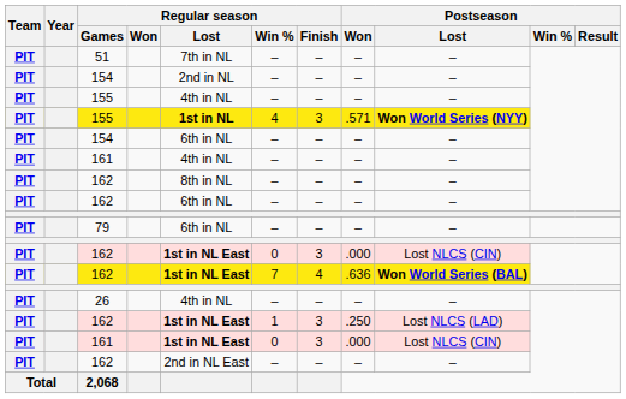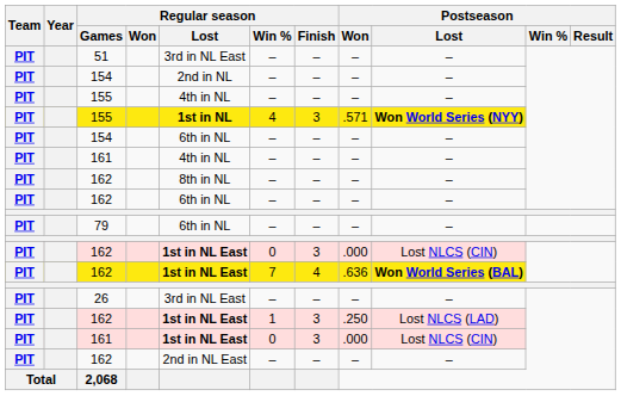 <table class="wikitable" style="font-size: 95%; text-align:center;">
 <tr>
 <th rowspan="2">Team</th>
 <th rowspan="2">Year</th>
 <th colspan="5">Regular season</th>
 <th colspan="4">Postseason</th>
 </tr>
 <tr>
 <th>Games</th>
 <th>Won</th>
 <th>Lost</th>
 <th>Win %</th>
 <th>Finish</th>
 <th>Won</th>
 <th>Lost</th>
 <th>Win %</th>
 <th>Result</th>
 </tr>
 <tr>
 <th><a href='#'>PIT</a></th>
 <th></th>
 <td>51</td>
 <td></td>
-<td>7th in NL</td>
+<td>3rd in NL East</td>
 <td>–</td>
 <td>–</td>
 <td>–</td>
 <td>–</td>
 </tr>
 <tr>
 <th><a href='#'>PIT</a></th>
 <th></th>
 <td>154</td>
 <td></td>
 <td>2nd in NL</td>
 <td>–</td>
 <td>–</td>
 <td>–</td>
 <td>–</td>
 </tr>
 <tr>
 <th><a href='#'>PIT</a></th>
 <th></th>
 <td>155</td>
 <td></td>
 <td>4th in NL</td>
 <td>–</td>
 <td>–</td>
 <td>–</td>
 <td>–</td>
 </tr>
 <tr style="background:#fde910">
 <th><a href='#'>PIT</a></th>
 <th></th>
 <td>155</td>
 <td></td>
 <td><strong>1st in NL</strong></td>
 <td>4</td>
 <td>3</td>
 <td>.571</td>
 <td><strong>Won <a href='#'>World Series</a> (<a href='#'>NYY</a>)</strong></td>
 </tr>
 <tr>
 <th><a href='#'>PIT</a></th>
 <th></th>
 <td>154</td>
 <td></td>
 <td>6th in NL</td>
 <td>–</td>
 <td>–</td>
 <td>–</td>
 <td>–</td>
 </tr>
 <tr>
 <th><a href='#'>PIT</a></th>
 <th></th>
 <td>161</td>
 <td></td>
 <td>4th in NL</td>
 <td>–</td>
 <td>–</td>
 <td>–</td>
 <td>–</td>
 </tr>
 <tr>
 <th><a href='#'>PIT</a></th>
 <th></th>
 <td>162</td>
 <td></td>
 <td>8th in NL</td>
 <td>–</td>
 <td>–</td>
 <td>–</td>
 <td>–</td>
 </tr>
 <tr>
 <th><a href='#'>PIT</a></th>
 <th></th>
 <td>162</td>
 <td></td>
 <td>6th in NL</td>
 <td>–</td>
 <td>–</td>
 <td>–</td>
 <td>–</td>
 </tr>
 <tr>
 <th colspan="11"></th>
 </tr>
 <tr>
 <th><a href='#'>PIT</a></th>
 <th></th>
 <td>79</td>
 <td></td>
 <td>6th in NL</td>
 <td>–</td>
 <td>–</td>
 <td>–</td>
 <td>–</td>
 </tr>
 <tr>
 <th colspan="11"></th>
 </tr>
 <tr style="background:#fdd">
 <th><a href='#'>PIT</a></th>
 <th></th>
 <td>162</td>
 <td></td>
 <td><strong>1st in NL East</strong></td>
 <td>0</td>
 <td>3</td>
 <td>.000</td>
 <td>Lost <a href='#'>NLCS</a> (<a href='#'>CIN</a>)</td>
 </tr>
 <tr style="background:#fde910">
 <th><a href='#'>PIT</a></th>
 <th></th>
 <td>162</td>
 <td></td>
 <td><strong>1st in NL East</strong></td>
 <td>7</td>
 <td>4</td>
 <td>.636</td>
 <td><strong>Won <a href='#'>World Series</a> (<a href='#'>BAL</a>)</strong></td>
 </tr>
 <tr>
 <th colspan="11"></th>
 </tr>
 <tr>
 <th><a href='#'>PIT</a></th>
 <th></th>
 <td>26</td>
 <td></td>
-<td>4th in NL</td>
+<td>3rd in NL East</td>
 <td>–</td>
 <td>–</td>
 <td>–</td>
 <td>–</td>
 </tr>
 <tr style="background:#fdd">
 <th><a href='#'>PIT</a></th>
 <th></th>
 <td>162</td>
 <td></td>
 <td><strong>1st in NL East</strong></td>
 <td>1</td>
 <td>3</td>
 <td>.250</td>
 <td>Lost <a href='#'>NLCS</a> (<a href='#'>LAD</a>)</td>
 </tr>
 <tr style="background:#fdd">
 <th><a href='#'>PIT</a></th>
 <th></th>
 <td>161</td>
 <td></td>
 <td><strong>1st in NL East</strong></td>
 <td>0</td>
 <td>3</td>
 <td>.000</td>
 <td>Lost <a href='#'>NLCS</a> (<a href='#'>CIN</a>)</td>
 </tr>
 <tr>
 <th><a href='#'>PIT</a></th>
 <th></th>
 <td>162</td>
 <td></td>
 <td>2nd in NL East</td>
 <td>–</td>
 <td>–</td>
 <td>–</td>
 <td>–</td>
 </tr>
 <tr>
 <th colspan="2">Total</th>
 <th>2,068 </th>
 <th></th>
 <th></th>
 <th></th>
 <th></th>
 </tr>
 </table>
